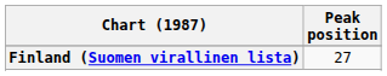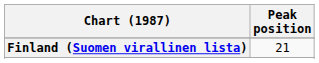 <table class="wikitable sortable plainrowheaders" style="text-align:center">
 <tr>
 <th>Chart (1987)</th>
 <th>Peak<br>position</th>
 </tr>
 <tr>
 </tr>
 <tr>
 <th scope="row">Finland (<a href='#'>Suomen virallinen lista</a>)</th>
-<td style="text-align:center;">27</td>
+<td style="text-align:center;">21</td>
 </tr>
 <tr>
 </tr>
 <tr>
 </tr>
 <tr>
 </tr>
 <tr>
 </tr>
 <tr>
 </tr>
 </table>
